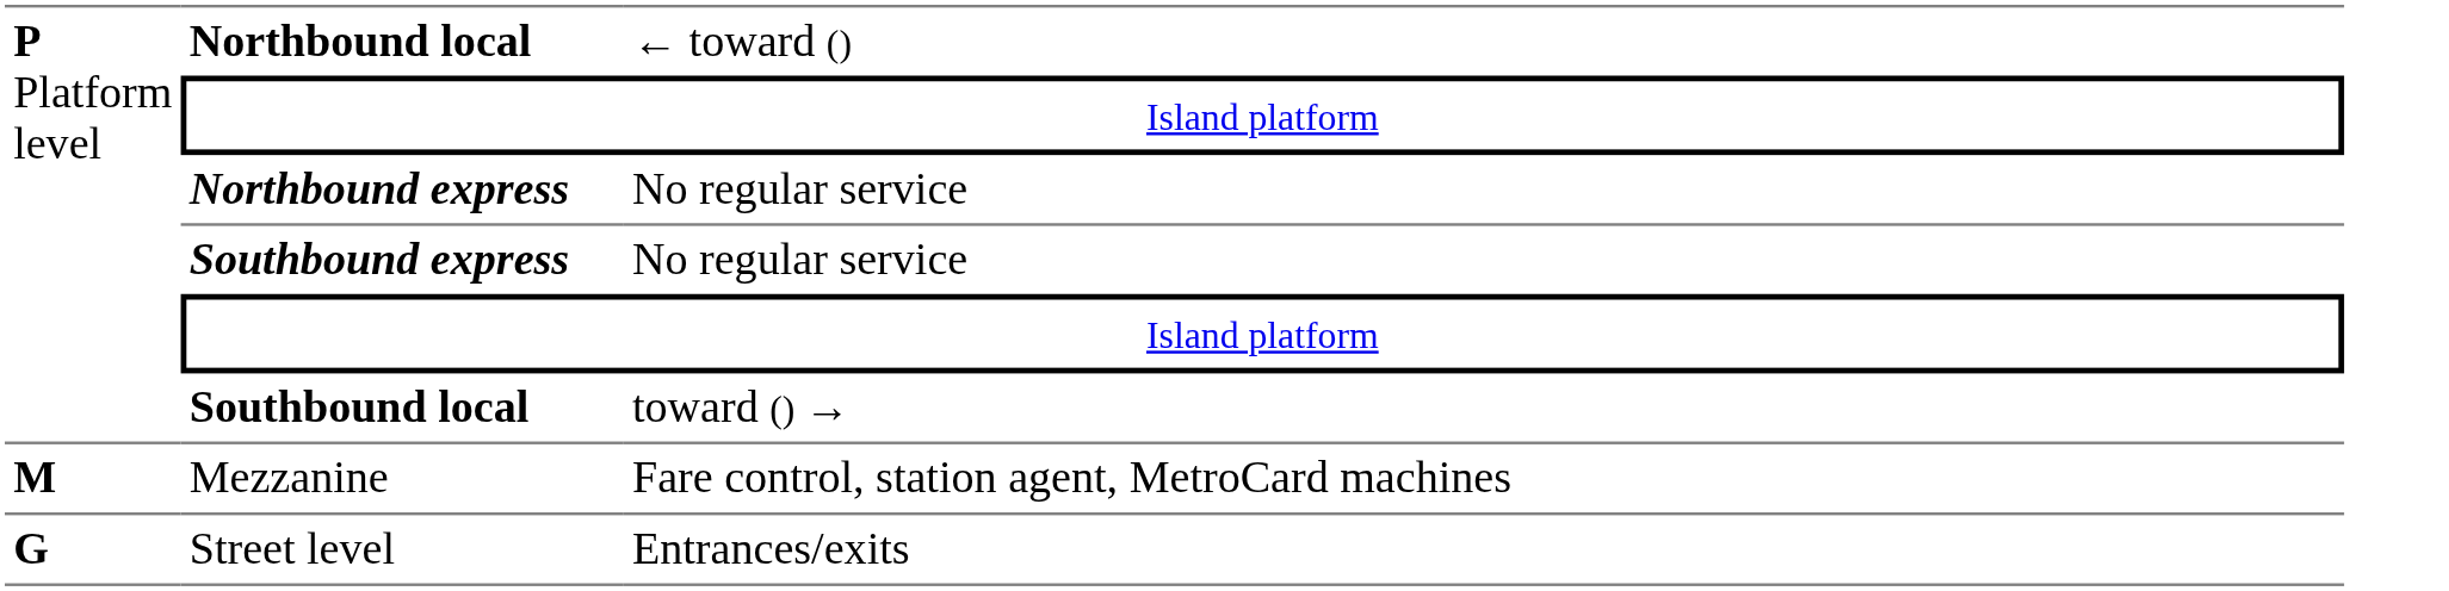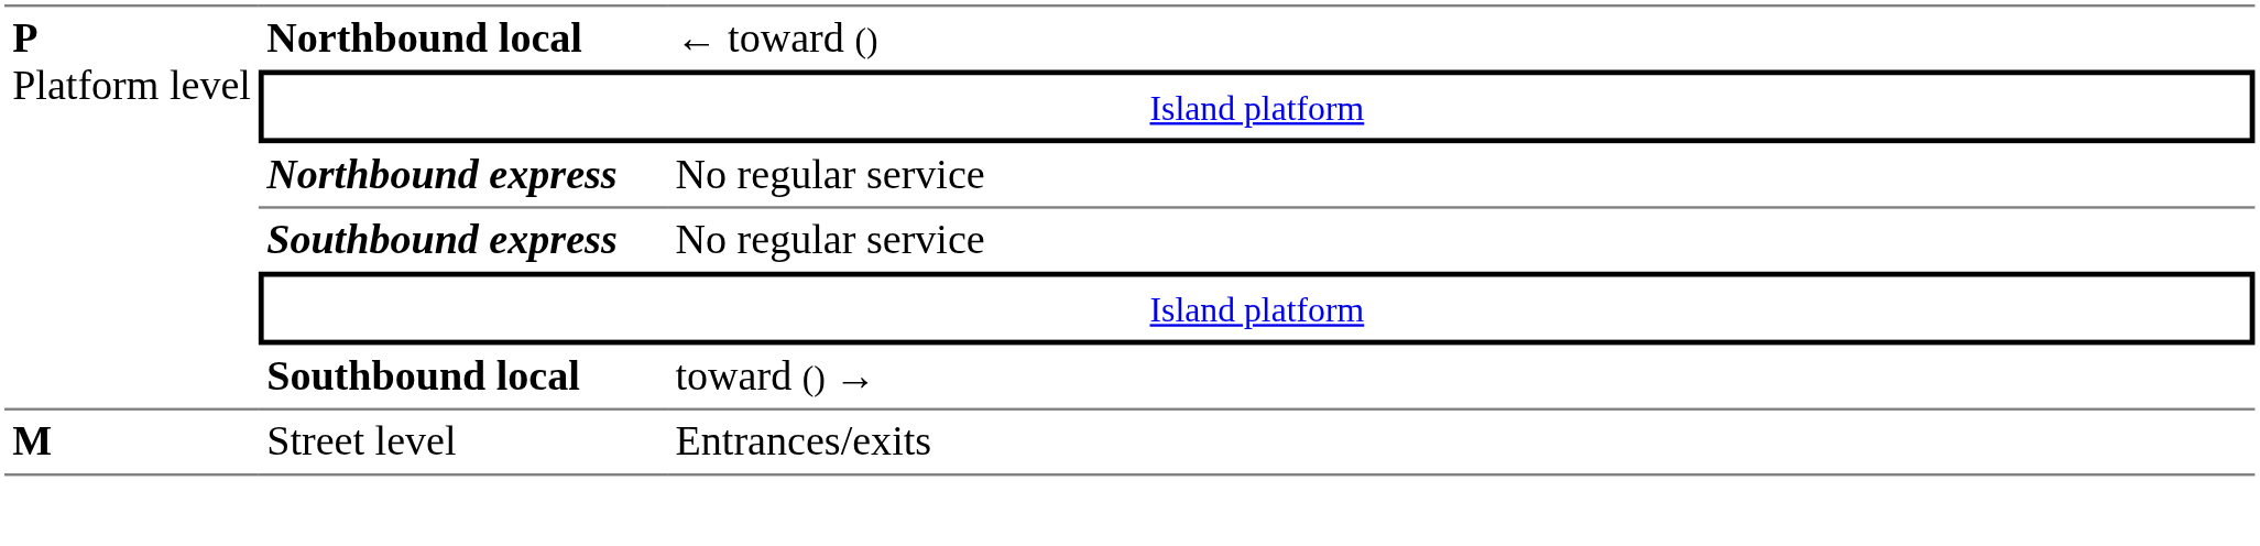 <table table border=0 cellspacing=0 cellpadding=3>
 <tr>
 <td style="border-top:solid 1px gray;border-bottom:solid 1px gray;" valign=top rowspan=6><strong>P</strong><br>Platform level</td>
 <td style="border-top:solid 1px gray;"><span><strong>Northbound local</strong></span></td>
 <td style="border-top:solid 1px gray;">←  toward  <small>()</small></td>
 </tr>
 <tr>
 <td style="border-bottom:solid 2px black;border-top:solid 2px black;border-right:solid 2px black;border-left:solid 2px black;text-align:center;" colspan=2><small><a href='#'>Island platform</a></small></td>
 </tr>
 <tr>
 <td style="border-bottom:solid 1px gray;"><strong><em>Northbound express</em></strong></td>
 <td style="border-bottom:solid 1px gray;"> No regular service</td>
 </tr>
 <tr>
 <td><strong><em>Southbound express</em></strong></td>
 <td> No regular service</td>
 </tr>
 <tr>
 <td style="border-bottom:solid 2px black;border-top:solid 2px black;border-right:solid 2px black;border-left:solid 2px black;text-align:center;" colspan=2><small><a href='#'>Island platform</a></small></td>
 </tr>
 <tr>
 <td style="border-bottom:solid 1px gray;"><span><strong>Southbound local</strong></span></td>
 <td style="border-bottom:solid 1px gray;">  toward  <small>() </small> →</td>
 </tr>
 <tr>
 <td style="border-bottom:solid 1px gray;"><strong>M</strong></td>
-<td style="border-bottom:solid 1px gray;">Mezzanine</td>
-<td style="border-bottom:solid 1px gray;">Fare control, station agent, MetroCard machines</td>
-</tr>
-<tr>
-<td style="border-bottom:solid 1px gray;" width=50><strong>G</strong></td>
 <td style="border-bottom:solid 1px gray;" width=150>Street level</td>
 <td style="border-bottom:solid 1px gray;" width=600>Entrances/exits</td>
 </tr>
 </table>
